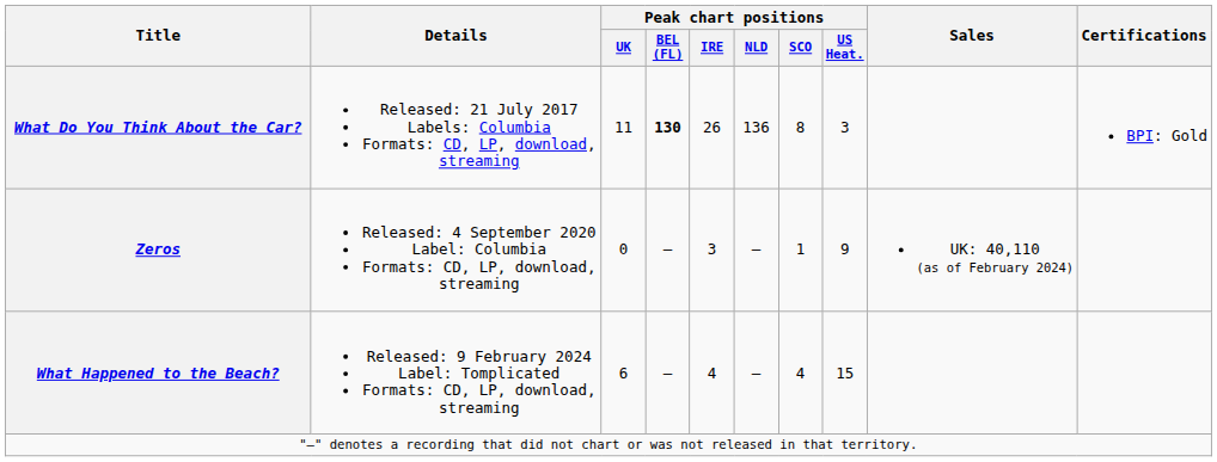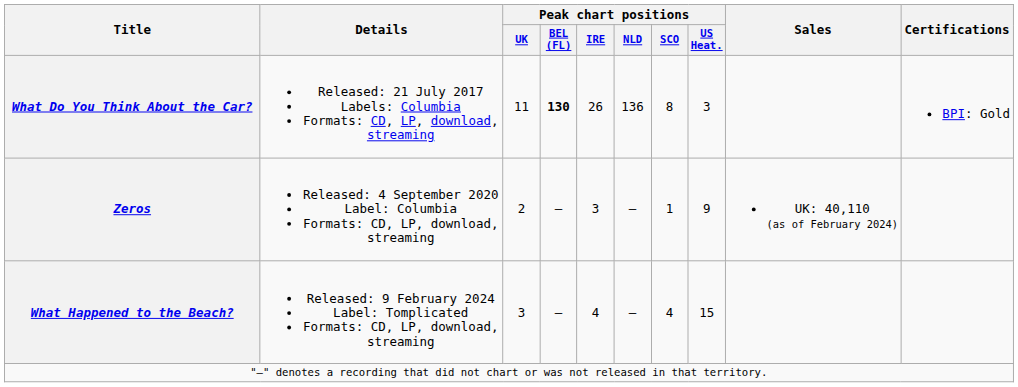 <table class="wikitable plainrowheaders" style="text-align:center;">
 <tr>
 <th scope="col" rowspan="2" style="width:20em;">Title</th>
 <th scope="col" rowspan="2" style="width:19em;">Details</th>
 <th scope="col" colspan="6">Peak chart positions</th>
 <th scope="col" rowspan="2">Sales</th>
 <th scope="col" rowspan="2">Certifications</th>
 </tr>
 <tr>
 <th scope="col" style="width:3em;font-size:85%;"><a href='#'>UK</a><br></th>
 <th scope="col" style="width:3em;font-size:85%;"><a href='#'>BEL<br>(FL)</a><br></th>
 <th scope="col" style="width:3em;font-size:85%;"><a href='#'>IRE</a><br></th>
 <th scope="col" style="width:3em;font-size:85%;"><a href='#'>NLD</a><br></th>
 <th scope="col" style="width:3em;font-size:85%;"><a href='#'>SCO</a><br></th>
 <th scope="col" style="width:3em;font-size:85%;"><a href='#'>US<br>Heat.</a><br></th>
 </tr>
 <tr>
 <th scope="row"><em><a href='#'>What Do You Think About the Car?</a></em></th>
 <td><br><ul><li>Released: 21 July 2017</li><li>Labels: <a href='#'>Columbia</a></li><li>Formats: <a href='#'>CD</a>, <a href='#'>LP</a>, <a href='#'>download</a>, <a href='#'>streaming</a></li></ul></td>
 <td>11</td>
 <td><strong>130</strong></td>
 <td>26</td>
 <td>136</td>
 <td>8</td>
 <td>3</td>
 <td></td>
 <td><br><ul><li><a href='#'>BPI</a>: Gold</li></ul></td>
 </tr>
 <tr>
 <th scope="row"><em><a href='#'>Zeros</a></em></th>
 <td><br><ul><li>Released: 4 September 2020</li><li>Label: Columbia</li><li>Formats: CD, LP, download, streaming</li></ul></td>
-<td>0</td>
+<td>2</td>
 <td>—</td>
 <td>3</td>
 <td>—</td>
 <td>1</td>
 <td>9</td>
 <td><br><ul><li>UK: 40,110<br><small>(as of February 2024)</small></li></ul></td>
 <td></td>
 </tr>
 <tr>
 <th scope="row"><em><a href='#'>What Happened to the Beach?</a></em></th>
 <td><br><ul><li>Released: 9 February 2024</li><li>Label: Tomplicated</li><li>Formats: CD, LP, download, streaming</li></ul></td>
-<td>6</td>
+<td>3</td>
 <td>—</td>
 <td>4<br></td>
 <td>—</td>
 <td>4</td>
 <td>15</td>
 <td></td>
 <td></td>
 </tr>
 <tr>
 <td colspan="10" style="font-size:85%">"—" denotes a recording that did not chart or was not released in that territory.</td>
 </tr>
 </table>
